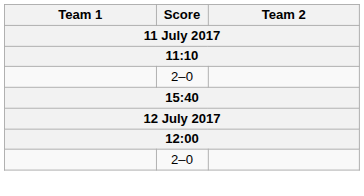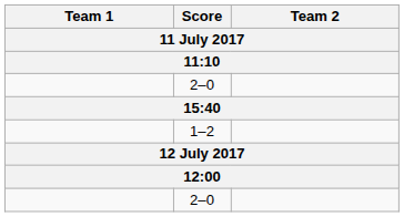 <table class="wikitable" style="text-align: center; font-size:90% ">
 <tr>
 <th align="right" width="160">Team 1</th>
 <th width="50">Score</th>
 <th align="left" width="160">Team 2</th>
 </tr>
 <tr>
 <th colspan=3>11 July 2017</th>
 </tr>
 <tr>
 <th colspan=3>11:10</th>
 </tr>
 <tr>
 <td align=right></td>
 <td align=center>2–0</td>
 <td align=left></td>
 </tr>
 <tr>
 <th colspan=3>15:40</th>
 </tr>
 <tr>
+<td align=right></td>
+<td align=center>1–2</td>
+<td align=left></td>
+</tr>
+<tr>
 <th colspan=3>12 July 2017</th>
 </tr>
 <tr>
 <th colspan=3>12:00</th>
 </tr>
 <tr>
 <td align=right></td>
 <td align=center>2–0</td>
 <td align=left></td>
 </tr>
 </table>
